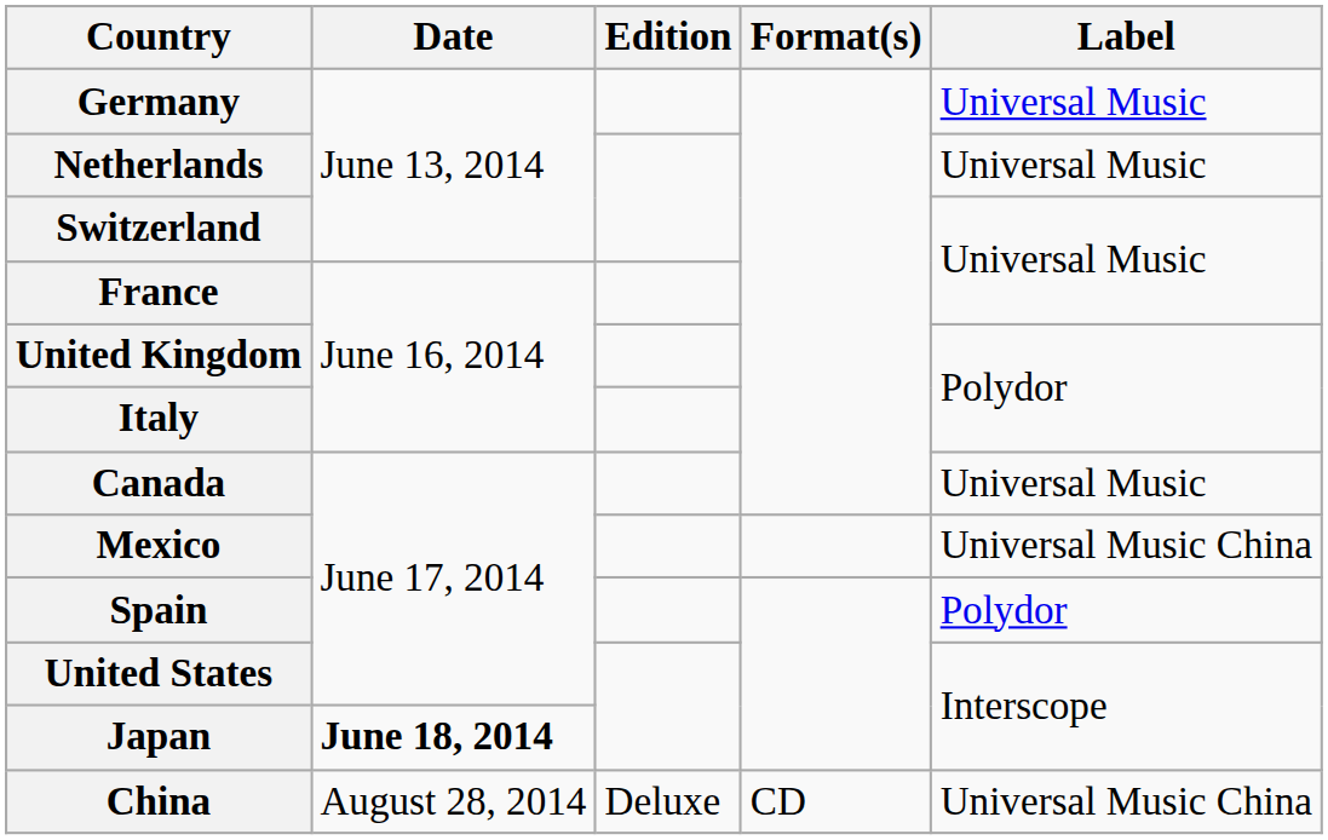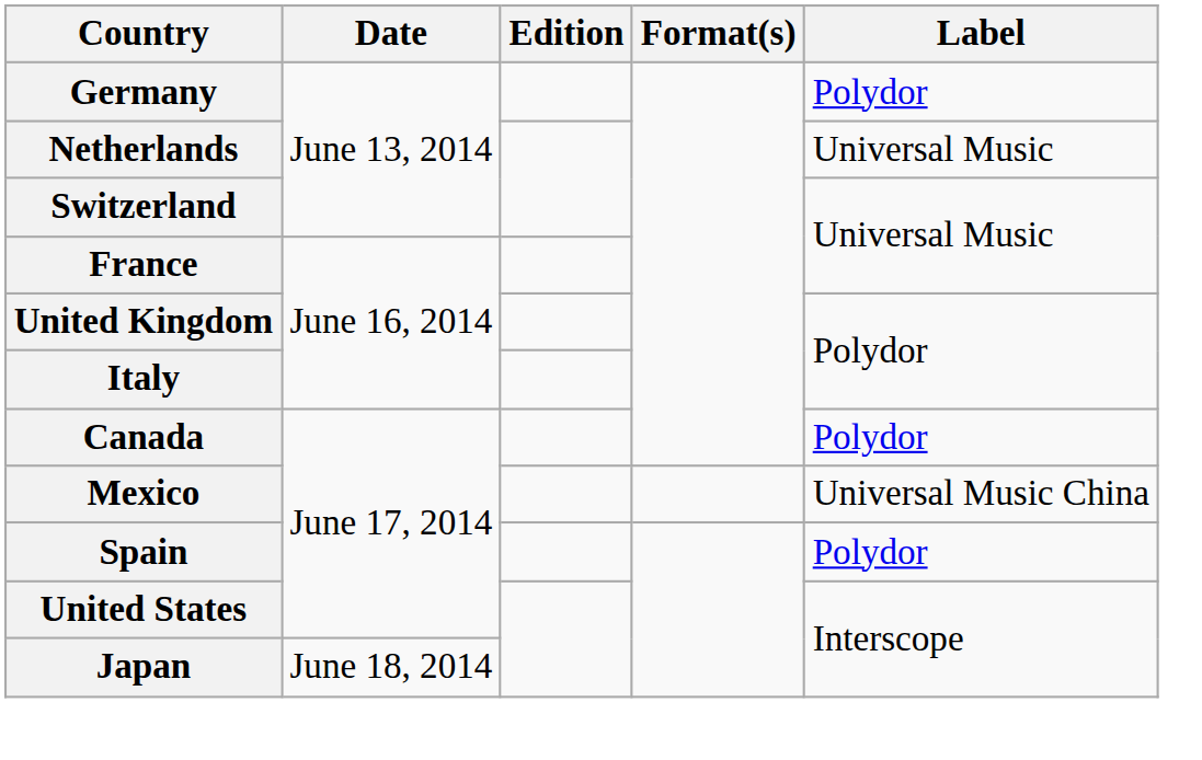 <table class="wikitable plainrowheaders">
 <tr>
 <th scope="col">Country</th>
 <th scope="col">Date</th>
 <th scope="col">Edition</th>
 <th scope="col">Format(s)</th>
 <th scope="col">Label</th>
 </tr>
 <tr>
 <th scope="row">Germany</th>
 <td rowspan="3">June 13, 2014</td>
 <td></td>
 <td rowspan="7"></td>
-<td><a href='#'>Universal Music</a></td>
+<td><a href='#'>Polydor</a></td>
 </tr>
 <tr>
 <th scope="row">Netherlands</th>
 <td rowspan="2"></td>
 <td>Universal Music</td>
 </tr>
 <tr>
 <th scope="row">Switzerland</th>
 <td rowspan="2">Universal Music</td>
 </tr>
 <tr>
 <th scope="row">France</th>
 <td rowspan="3">June 16, 2014</td>
 <td></td>
 </tr>
 <tr>
 <th scope="row">United Kingdom</th>
 <td></td>
 <td rowspan="2">Polydor</td>
 </tr>
 <tr>
 <th scope="row">Italy</th>
 <td></td>
 </tr>
 <tr>
 <th scope="row">Canada</th>
 <td rowspan="4">June 17, 2014</td>
 <td></td>
-<td>Universal Music</td>
+<td><a href='#'>Polydor</a></td>
 </tr>
 <tr>
 <th scope="row">Mexico</th>
 <td></td>
 <td></td>
 <td>Universal Music China</td>
 </tr>
 <tr>
 <th scope="row">Spain</th>
 <td></td>
 <td rowspan="3"></td>
 <td><a href='#'>Polydor</a></td>
 </tr>
 <tr>
 <th scope="row">United States</th>
 <td rowspan="2"></td>
 <td rowspan="2">Interscope</td>
 </tr>
 <tr>
 <th scope="row">Japan</th>
-<td><strong>June 18, 2014</strong></td>
-</tr>
-<tr>
-<th scope="row">China</th>
-<td>August 28, 2014</td>
-<td>Deluxe</td>
-<td>CD</td>
-<td>Universal Music China</td>
+<td>June 18, 2014</td>
 </tr>
 </table>
